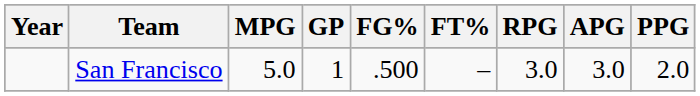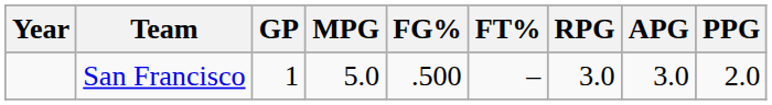 <table class="wikitable sortable" style="font-size:95%; text-align:right;">
 <tr>
 <th>Year</th>
 <th>Team</th>
+<th>GP</th>
 <th>MPG</th>
-<th>GP</th>
 <th>FG%</th>
 <th>FT%</th>
 <th>RPG</th>
 <th>APG</th>
 <th>PPG</th>
 </tr>
 <tr>
 <td style="text-align:left;"></td>
 <td style="text-align:left;"><a href='#'>San Francisco</a></td>
+<td>1</td>
 <td>5.0</td>
-<td>1</td>
 <td>.500</td>
 <td>–</td>
 <td>3.0</td>
 <td>3.0</td>
 <td>2.0</td>
 </tr>
 </table>
